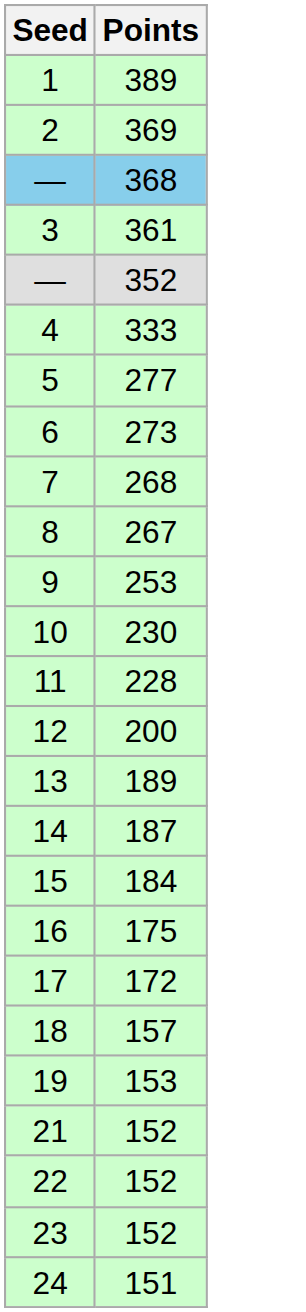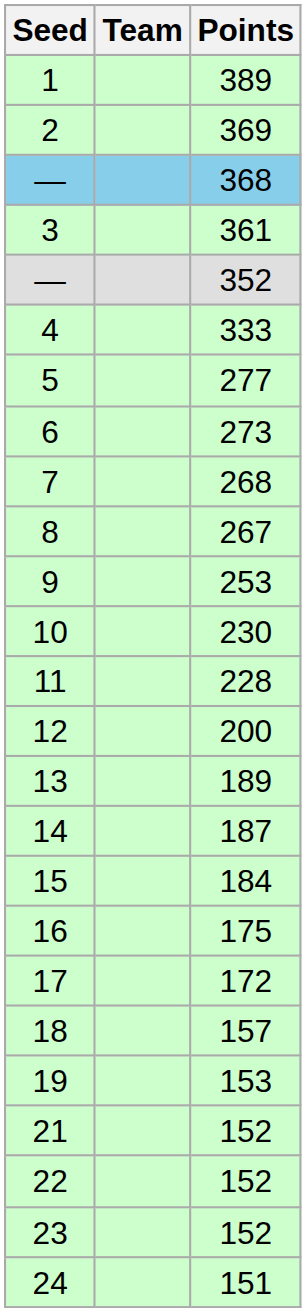 <table class="wikitable sortable" style="font-size:95%; text-align:center;">
 <tr>
 <th>Seed</th>
+<th>Team</th>
 <th>Points</th>
 </tr>
 <tr bgcolor="#ccffcc">
 <td>1</td>
+<td style="text-align:left"></td>
 <td>389</td>
 </tr>
 <tr bgcolor="#ccffcc">
 <td>2</td>
+<td style="text-align:left"></td>
 <td>369</td>
 </tr>
 <tr bgcolor="#87ceeb">
 <td>—</td>
+<td style="text-align:left"></td>
 <td>368</td>
 </tr>
 <tr bgcolor="#ccffcc">
 <td>3</td>
+<td style="text-align:left"></td>
 <td>361</td>
 </tr>
 <tr bgcolor="#dfdfdf">
 <td>—</td>
+<td style="text-align:left"></td>
 <td>352</td>
 </tr>
 <tr bgcolor="#ccffcc">
 <td>4</td>
+<td style="text-align:left"></td>
 <td>333</td>
 </tr>
 <tr bgcolor="#ccffcc">
 <td>5</td>
+<td style="text-align:left"></td>
 <td>277</td>
 </tr>
 <tr bgcolor="#ccffcc">
 <td>6</td>
+<td style="text-align:left"></td>
 <td>273</td>
 </tr>
 <tr bgcolor="#ccffcc">
 <td>7</td>
+<td style="text-align:left"></td>
 <td>268</td>
 </tr>
 <tr bgcolor="#ccffcc">
 <td>8</td>
+<td style="text-align:left"></td>
 <td>267</td>
 </tr>
 <tr bgcolor="#ccffcc">
 <td>9</td>
+<td style="text-align:left"></td>
 <td>253</td>
 </tr>
 <tr bgcolor="#ccffcc">
 <td>10</td>
+<td style="text-align:left"></td>
 <td>230</td>
 </tr>
 <tr bgcolor="#ccffcc">
 <td>11</td>
+<td style="text-align:left"></td>
 <td>228</td>
 </tr>
 <tr bgcolor="#ccffcc">
 <td>12</td>
+<td style="text-align:left"></td>
 <td>200</td>
 </tr>
 <tr bgcolor="#ccffcc">
 <td>13</td>
+<td style="text-align:left"></td>
 <td>189</td>
 </tr>
 <tr bgcolor="#ccffcc">
 <td>14</td>
+<td style="text-align:left"></td>
 <td>187</td>
 </tr>
 <tr bgcolor="#ccffcc">
 <td>15</td>
+<td style="text-align:left"></td>
 <td>184</td>
 </tr>
 <tr bgcolor="#ccffcc">
 <td>16</td>
+<td style="text-align:left"></td>
 <td>175</td>
 </tr>
 <tr bgcolor="#ccffcc">
 <td>17</td>
+<td style="text-align:left"></td>
 <td>172</td>
 </tr>
 <tr bgcolor="#ccffcc">
 <td>18</td>
+<td style="text-align:left"></td>
 <td>157</td>
 </tr>
 <tr bgcolor="#ccffcc">
 <td>19</td>
+<td style="text-align:left"></td>
 <td>153</td>
 </tr>
 <tr bgcolor="#ccffcc">
 <td>21</td>
+<td style="text-align:left"></td>
 <td>152</td>
 </tr>
 <tr bgcolor="#ccffcc">
 <td>22</td>
+<td style="text-align:left"></td>
 <td>152</td>
 </tr>
 <tr bgcolor="#ccffcc">
 <td>23</td>
+<td style="text-align:left"></td>
 <td>152</td>
 </tr>
 <tr bgcolor="#ccffcc">
 <td>24</td>
+<td style="text-align:left"></td>
 <td>151</td>
 </tr>
 </table>
